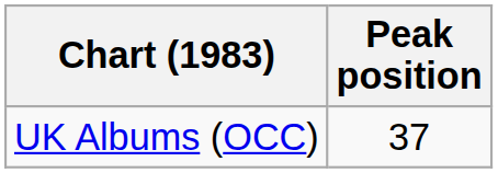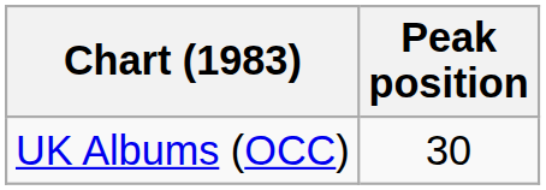 <table class="wikitable sortable" style=margin-right:1em;margin-bottom:0;>
 <tr>
 <th scope="col">Chart (1983)</th>
 <th scope="col">Peak<br>position</th>
 </tr>
 <tr>
 <td><a href='#'>UK Albums</a> (<a href='#'>OCC</a>)</td>
-<td style="text-align:center;">37</td>
+<td style="text-align:center;">30</td>
 </tr>
 </table>
